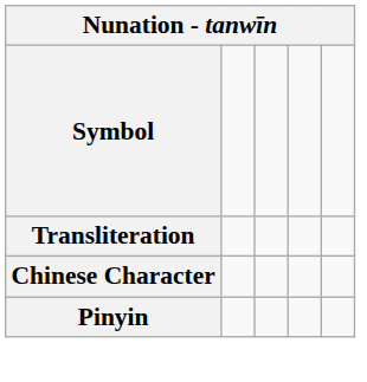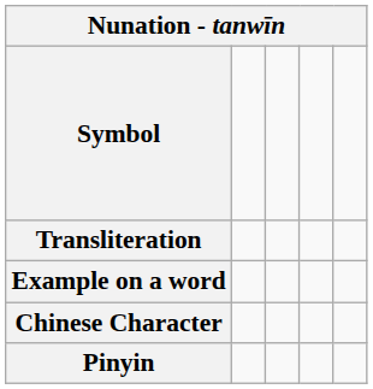 <table class="wikitable">
 <tr>
 <th colspan="5">Nunation - <em>tanwīn</em></th>
 </tr>
 <tr>
 <th>Symbol</th>
 <td style="line-height:180%;padding:10px;"><br><span></span><br><br></td>
 <td style="line-height:180%;padding:10px;"><br><span></span><br><br></td>
 <td style="line-height:180%;padding:10px;"><br><span></span><br><br></td>
 <td style="line-height:180%;padding:10px;"><br><span></span></td>
 </tr>
 <tr style="text-align:center;">
 <th>Transliteration</th>
 <td colspan="1"><br></td>
 <td rowspan="1"><br></td>
 <td rowspan="1"><br></td>
 <td rowspan="1"><br></td>
 </tr>
 <tr>
+<th>Example on a word</th>
+<td><br><span></span></td>
+<td><br><span></span></td>
+<td><br><span></span></td>
+<td><br><span></span></td>
+</tr>
+<tr>
 <th>Chinese Character</th>
 <td style="text-align: center; font-size: 200%; line-height: 1em;"></td>
 <td style="text-align: center; font-size: 200%; line-height: 1em;"></td>
 <td style="text-align: center; font-size: 200%; line-height: 1em;"></td>
 <td style="text-align: center; font-size: 200%; line-height: 1em;"></td>
 </tr>
 <tr>
 <th>Pinyin</th>
 <td style="text-align: center; font-size: 120%; line-height: 1em;"></td>
 <td style="text-align: center; font-size: 120%; line-height: 1em;"></td>
 <td style="text-align: center; font-size: 120%; line-height: 1em;"></td>
 <td style="text-align: center; font-size: 120%; line-height: 1em;"></td>
 </tr>
 </table>
